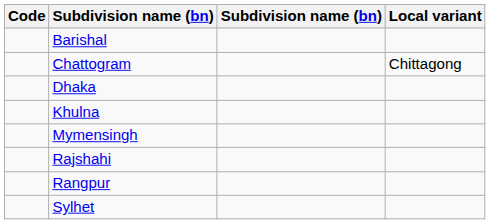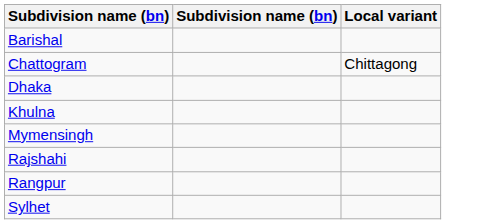 <table class="wikitable sortable">
 <tr>
-<th>Code</th>
 <th>Subdivision name (<a href='#'>bn</a>)</th>
 <th>Subdivision name (<a href='#'>bn</a>)</th>
 <th>Local variant</th>
 </tr>
 <tr>
-<td></td>
 <td><a href='#'>Barishal</a></td>
 <td></td>
 <td></td>
 </tr>
 <tr>
-<td></td>
 <td><a href='#'>Chattogram</a></td>
 <td></td>
 <td>Chittagong</td>
 </tr>
 <tr>
-<td></td>
 <td><a href='#'>Dhaka</a></td>
 <td></td>
 <td></td>
 </tr>
 <tr>
-<td></td>
 <td><a href='#'>Khulna</a></td>
 <td></td>
 <td></td>
 </tr>
 <tr>
-<td></td>
 <td><a href='#'>Mymensingh</a></td>
 <td></td>
 <td></td>
 </tr>
 <tr>
-<td></td>
 <td><a href='#'>Rajshahi</a></td>
 <td></td>
 <td></td>
 </tr>
 <tr>
-<td></td>
 <td><a href='#'>Rangpur</a></td>
 <td></td>
 <td></td>
 </tr>
 <tr>
-<td></td>
 <td><a href='#'>Sylhet</a></td>
 <td></td>
 <td></td>
 </tr>
 </table>
